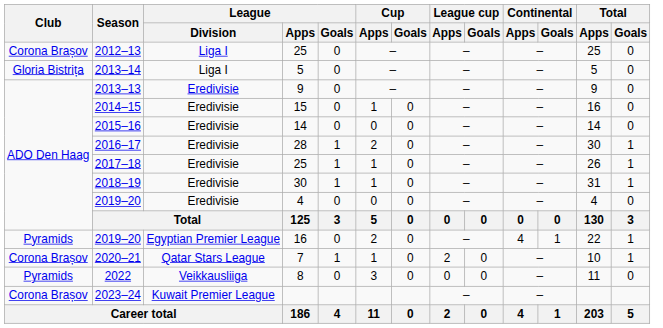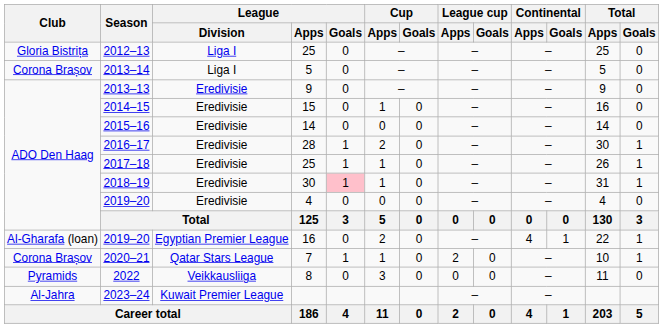 <table class="wikitable" style="text-align:center">
 <tr>
 <th rowspan="2">Club</th>
 <th rowspan="2">Season</th>
 <th colspan="3">League</th>
 <th colspan="2">Cup</th>
 <th colspan="2">League cup</th>
 <th colspan="2">Continental</th>
 <th colspan="2">Total</th>
 </tr>
 <tr>
 <th>Division</th>
 <th>Apps</th>
 <th>Goals</th>
 <th>Apps</th>
 <th>Goals</th>
 <th>Apps</th>
 <th>Goals</th>
 <th>Apps</th>
 <th>Goals</th>
 <th>Apps</th>
 <th>Goals</th>
 </tr>
 <tr>
-<td><a href='#'>Corona Brașov</a></td>
+<td><a href='#'>Gloria Bistrița</a></td>
 <td><a href='#'>2012–13</a></td>
 <td><a href='#'>Liga I</a></td>
 <td>25</td>
 <td>0</td>
 <td colspan=2>–</td>
 <td colspan=2>–</td>
 <td colspan=2>–</td>
 <td>25</td>
 <td>0</td>
 </tr>
 <tr>
-<td><a href='#'>Gloria Bistrița</a></td>
+<td><a href='#'>Corona Brașov</a></td>
 <td><a href='#'>2013–14</a></td>
 <td>Liga I</td>
 <td>5</td>
 <td>0</td>
 <td colspan=2>–</td>
 <td colspan=2>–</td>
 <td colspan=2>–</td>
 <td>5</td>
 <td>0</td>
 </tr>
 <tr>
 <td rowspan=8><a href='#'>ADO Den Haag</a></td>
 <td><a href='#'>2013–13</a></td>
 <td><a href='#'>Eredivisie</a></td>
 <td>9</td>
 <td>0</td>
 <td colspan=2>–</td>
 <td colspan=2>–</td>
 <td colspan=2>–</td>
 <td>9</td>
 <td>0</td>
 </tr>
 <tr>
 <td><a href='#'>2014–15</a></td>
 <td>Eredivisie</td>
 <td>15</td>
 <td>0</td>
 <td>1</td>
 <td>0</td>
 <td colspan=2>–</td>
 <td colspan=2>–</td>
 <td>16</td>
 <td>0</td>
 </tr>
 <tr>
 <td><a href='#'>2015–16</a></td>
 <td>Eredivisie</td>
 <td>14</td>
 <td>0</td>
 <td>0</td>
 <td>0</td>
 <td colspan=2>–</td>
 <td colspan=2>–</td>
 <td>14</td>
 <td>0</td>
 </tr>
 <tr>
 <td><a href='#'>2016–17</a></td>
 <td>Eredivisie</td>
 <td>28</td>
 <td>1</td>
 <td>2</td>
 <td>0</td>
 <td colspan=2>–</td>
 <td colspan=2>–</td>
 <td>30</td>
 <td>1</td>
 </tr>
 <tr>
 <td><a href='#'>2017–18</a></td>
 <td>Eredivisie</td>
 <td>25</td>
 <td>1</td>
 <td>1</td>
 <td>0</td>
 <td colspan=2>–</td>
 <td colspan=2>–</td>
 <td>26</td>
 <td>1</td>
 </tr>
 <tr>
 <td><a href='#'>2018–19</a></td>
 <td>Eredivisie</td>
 <td>30</td>
-<td>1</td>
+<td style="background: pink;">1</td>
 <td>1</td>
 <td>0</td>
 <td colspan=2>–</td>
 <td colspan=2>–</td>
 <td>31</td>
 <td>1</td>
 </tr>
 <tr>
 <td><a href='#'>2019–20</a></td>
 <td>Eredivisie</td>
 <td>4</td>
 <td>0</td>
 <td>0</td>
 <td>0</td>
 <td colspan=2>–</td>
 <td colspan=2>–</td>
 <td>4</td>
 <td>0</td>
 </tr>
 <tr>
 <th colspan=2>Total</th>
 <th>125</th>
 <th>3</th>
 <th>5</th>
 <th>0</th>
 <th>0</th>
 <th>0</th>
 <th>0</th>
 <th>0</th>
 <th>130</th>
 <th>3</th>
 </tr>
 <tr>
-<td><a href='#'>Pyramids</a></td>
+<td><a href='#'>Al-Gharafa</a> (loan)</td>
 <td><a href='#'>2019–20</a></td>
 <td><a href='#'>Egyptian Premier League</a></td>
 <td>16</td>
 <td>0</td>
 <td>2</td>
 <td>0</td>
 <td colspan=2>–</td>
 <td>4</td>
 <td>1</td>
 <td>22</td>
 <td>1</td>
 </tr>
 <tr>
 <td><a href='#'>Corona Brașov</a></td>
 <td><a href='#'>2020–21</a></td>
 <td><a href='#'>Qatar Stars League</a></td>
 <td>7</td>
 <td>1</td>
 <td>1</td>
 <td>0</td>
 <td>2</td>
 <td>0</td>
 <td colspan=2>–</td>
 <td>10</td>
 <td>1</td>
 </tr>
 <tr>
 <td><a href='#'>Pyramids</a></td>
 <td><a href='#'>2022</a></td>
 <td><a href='#'>Veikkausliiga</a></td>
 <td>8</td>
 <td>0</td>
 <td>3</td>
 <td>0</td>
 <td>0</td>
 <td>0</td>
 <td colspan=2>–</td>
 <td>11</td>
 <td>0</td>
 </tr>
 <tr>
-<td><a href='#'>Corona Brașov</a></td>
+<td><a href='#'>Al-Jahra</a></td>
 <td><a href='#'>2023–24</a></td>
 <td><a href='#'>Kuwait Premier League</a></td>
 <td></td>
 <td></td>
 <td></td>
 <td></td>
 <td colspan=2>–</td>
 <td colspan=2>–</td>
 <td></td>
 <td></td>
 </tr>
 <tr>
 <th colspan="3">Career total</th>
 <th>186</th>
 <th>4</th>
 <th>11</th>
 <th>0</th>
 <th>2</th>
 <th>0</th>
 <th>4</th>
 <th>1</th>
 <th>203</th>
 <th>5</th>
 </tr>
 </table>
